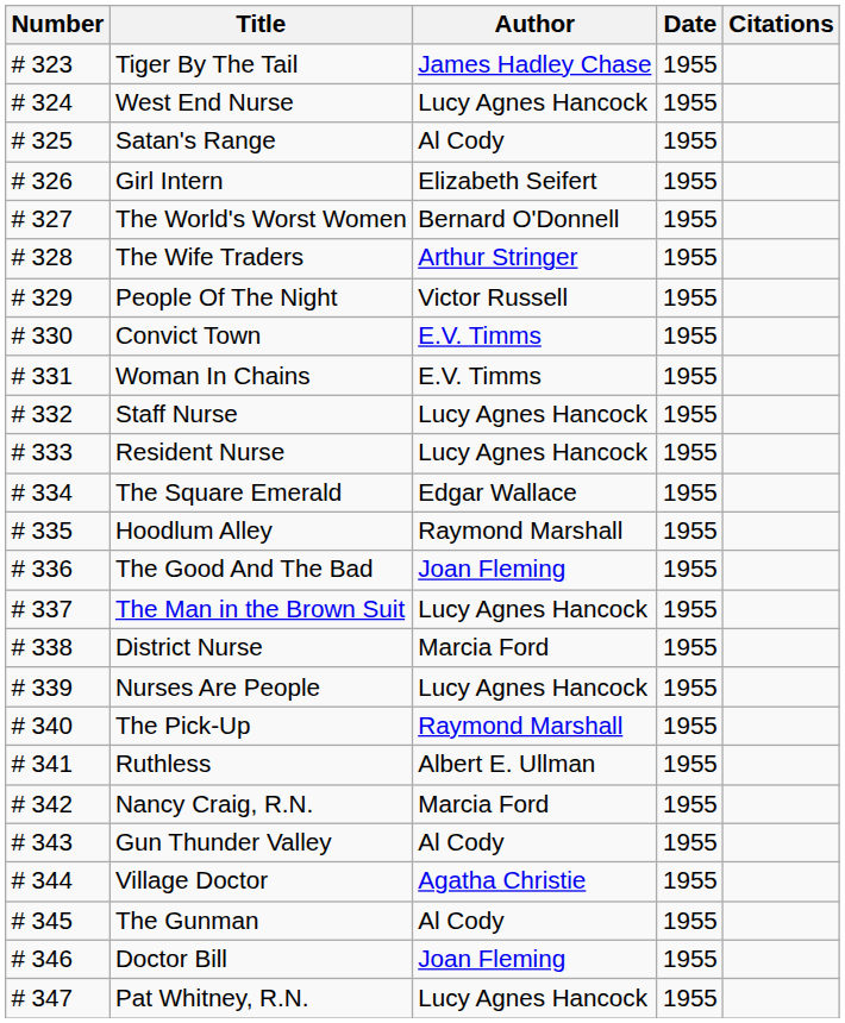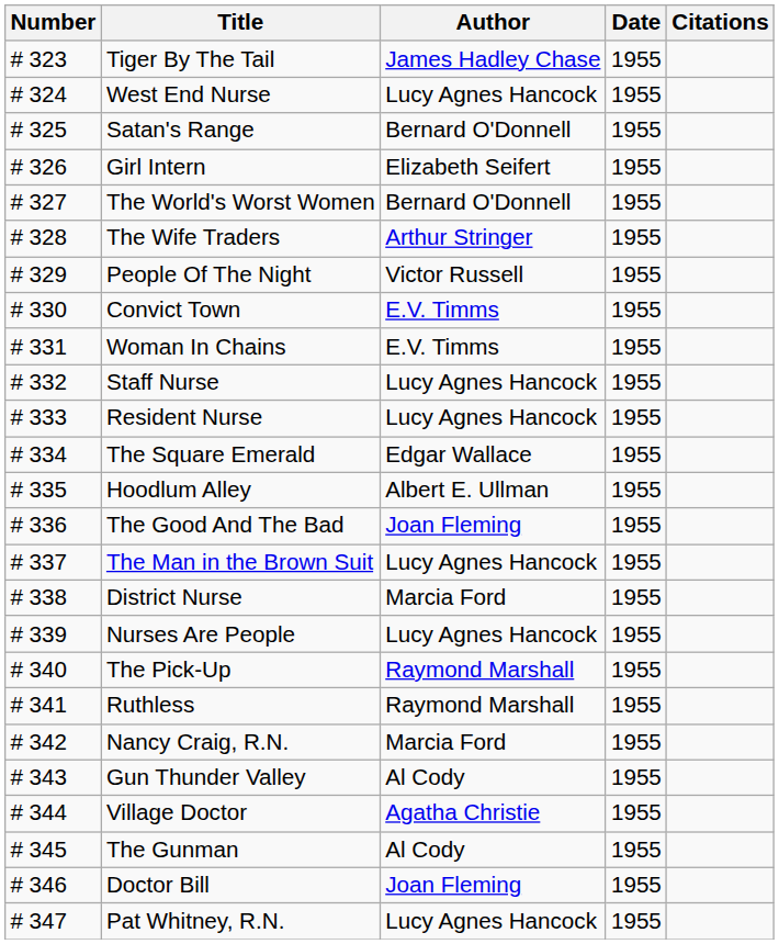 <table class="wikitable">
 <tr>
 <th>Number</th>
 <th>Title</th>
 <th>Author</th>
 <th>Date</th>
 <th>Citations</th>
 </tr>
 <tr>
 <td># 323</td>
 <td>Tiger By The Tail</td>
 <td><a href='#'>James Hadley Chase</a></td>
 <td>1955</td>
 <td></td>
 </tr>
 <tr>
 <td># 324</td>
 <td>West End Nurse</td>
 <td>Lucy Agnes Hancock</td>
 <td>1955</td>
 <td></td>
 </tr>
 <tr>
 <td># 325</td>
 <td>Satan's Range</td>
-<td>Al Cody</td>
+<td>Bernard O'Donnell</td>
 <td>1955</td>
 <td></td>
 </tr>
 <tr>
 <td># 326</td>
 <td>Girl Intern</td>
 <td>Elizabeth Seifert</td>
 <td>1955</td>
 <td></td>
 </tr>
 <tr>
 <td># 327</td>
 <td>The World's Worst Women</td>
 <td>Bernard O'Donnell</td>
 <td>1955</td>
 <td></td>
 </tr>
 <tr>
 <td># 328</td>
 <td>The Wife Traders</td>
 <td><a href='#'>Arthur Stringer</a></td>
 <td>1955</td>
 <td></td>
 </tr>
 <tr>
 <td># 329</td>
 <td>People Of The Night</td>
 <td>Victor Russell</td>
 <td>1955</td>
 <td></td>
 </tr>
 <tr>
 <td># 330</td>
 <td>Convict Town</td>
 <td><a href='#'>E.V. Timms</a></td>
 <td>1955</td>
 <td></td>
 </tr>
 <tr>
 <td># 331</td>
 <td>Woman In Chains</td>
 <td>E.V. Timms</td>
 <td>1955</td>
 <td></td>
 </tr>
 <tr>
 <td># 332</td>
 <td>Staff Nurse</td>
 <td>Lucy Agnes Hancock</td>
 <td>1955</td>
 <td></td>
 </tr>
 <tr>
 <td># 333</td>
 <td>Resident Nurse</td>
 <td>Lucy Agnes Hancock</td>
 <td>1955</td>
 <td></td>
 </tr>
 <tr>
 <td># 334</td>
 <td>The Square Emerald</td>
 <td>Edgar Wallace</td>
 <td>1955</td>
 <td></td>
 </tr>
 <tr>
 <td># 335</td>
 <td>Hoodlum Alley</td>
-<td>Raymond Marshall</td>
+<td>Albert E. Ullman</td>
 <td>1955</td>
 <td></td>
 </tr>
 <tr>
 <td># 336</td>
 <td>The Good And The Bad</td>
 <td><a href='#'>Joan Fleming</a></td>
 <td>1955</td>
 <td></td>
 </tr>
 <tr>
 <td># 337</td>
 <td><a href='#'>The Man in the Brown Suit</a></td>
 <td>Lucy Agnes Hancock</td>
 <td>1955</td>
 <td></td>
 </tr>
 <tr>
 <td># 338</td>
 <td>District Nurse</td>
 <td>Marcia Ford</td>
 <td>1955</td>
 <td></td>
 </tr>
 <tr>
 <td># 339</td>
 <td>Nurses Are People</td>
 <td>Lucy Agnes Hancock</td>
 <td>1955</td>
 <td></td>
 </tr>
 <tr>
 <td># 340</td>
 <td>The Pick-Up</td>
 <td><a href='#'>Raymond Marshall</a></td>
 <td>1955</td>
 <td></td>
 </tr>
 <tr>
 <td># 341</td>
 <td>Ruthless</td>
-<td>Albert E. Ullman</td>
+<td>Raymond Marshall</td>
 <td>1955</td>
 <td></td>
 </tr>
 <tr>
 <td># 342</td>
 <td>Nancy Craig, R.N.</td>
 <td>Marcia Ford</td>
 <td>1955</td>
 <td></td>
 </tr>
 <tr>
 <td># 343</td>
 <td>Gun Thunder Valley</td>
 <td>Al Cody</td>
 <td>1955</td>
 <td></td>
 </tr>
 <tr>
 <td># 344</td>
 <td>Village Doctor</td>
 <td><a href='#'>Agatha Christie</a></td>
 <td>1955</td>
 <td></td>
 </tr>
 <tr>
 <td># 345</td>
 <td>The Gunman</td>
 <td>Al Cody</td>
 <td>1955</td>
 <td></td>
 </tr>
 <tr>
 <td># 346</td>
 <td>Doctor Bill</td>
 <td><a href='#'>Joan Fleming</a></td>
 <td>1955</td>
 <td></td>
 </tr>
 <tr>
 <td># 347</td>
 <td>Pat Whitney, R.N.</td>
 <td>Lucy Agnes Hancock</td>
 <td>1955</td>
 <td></td>
 </tr>
 </table>
